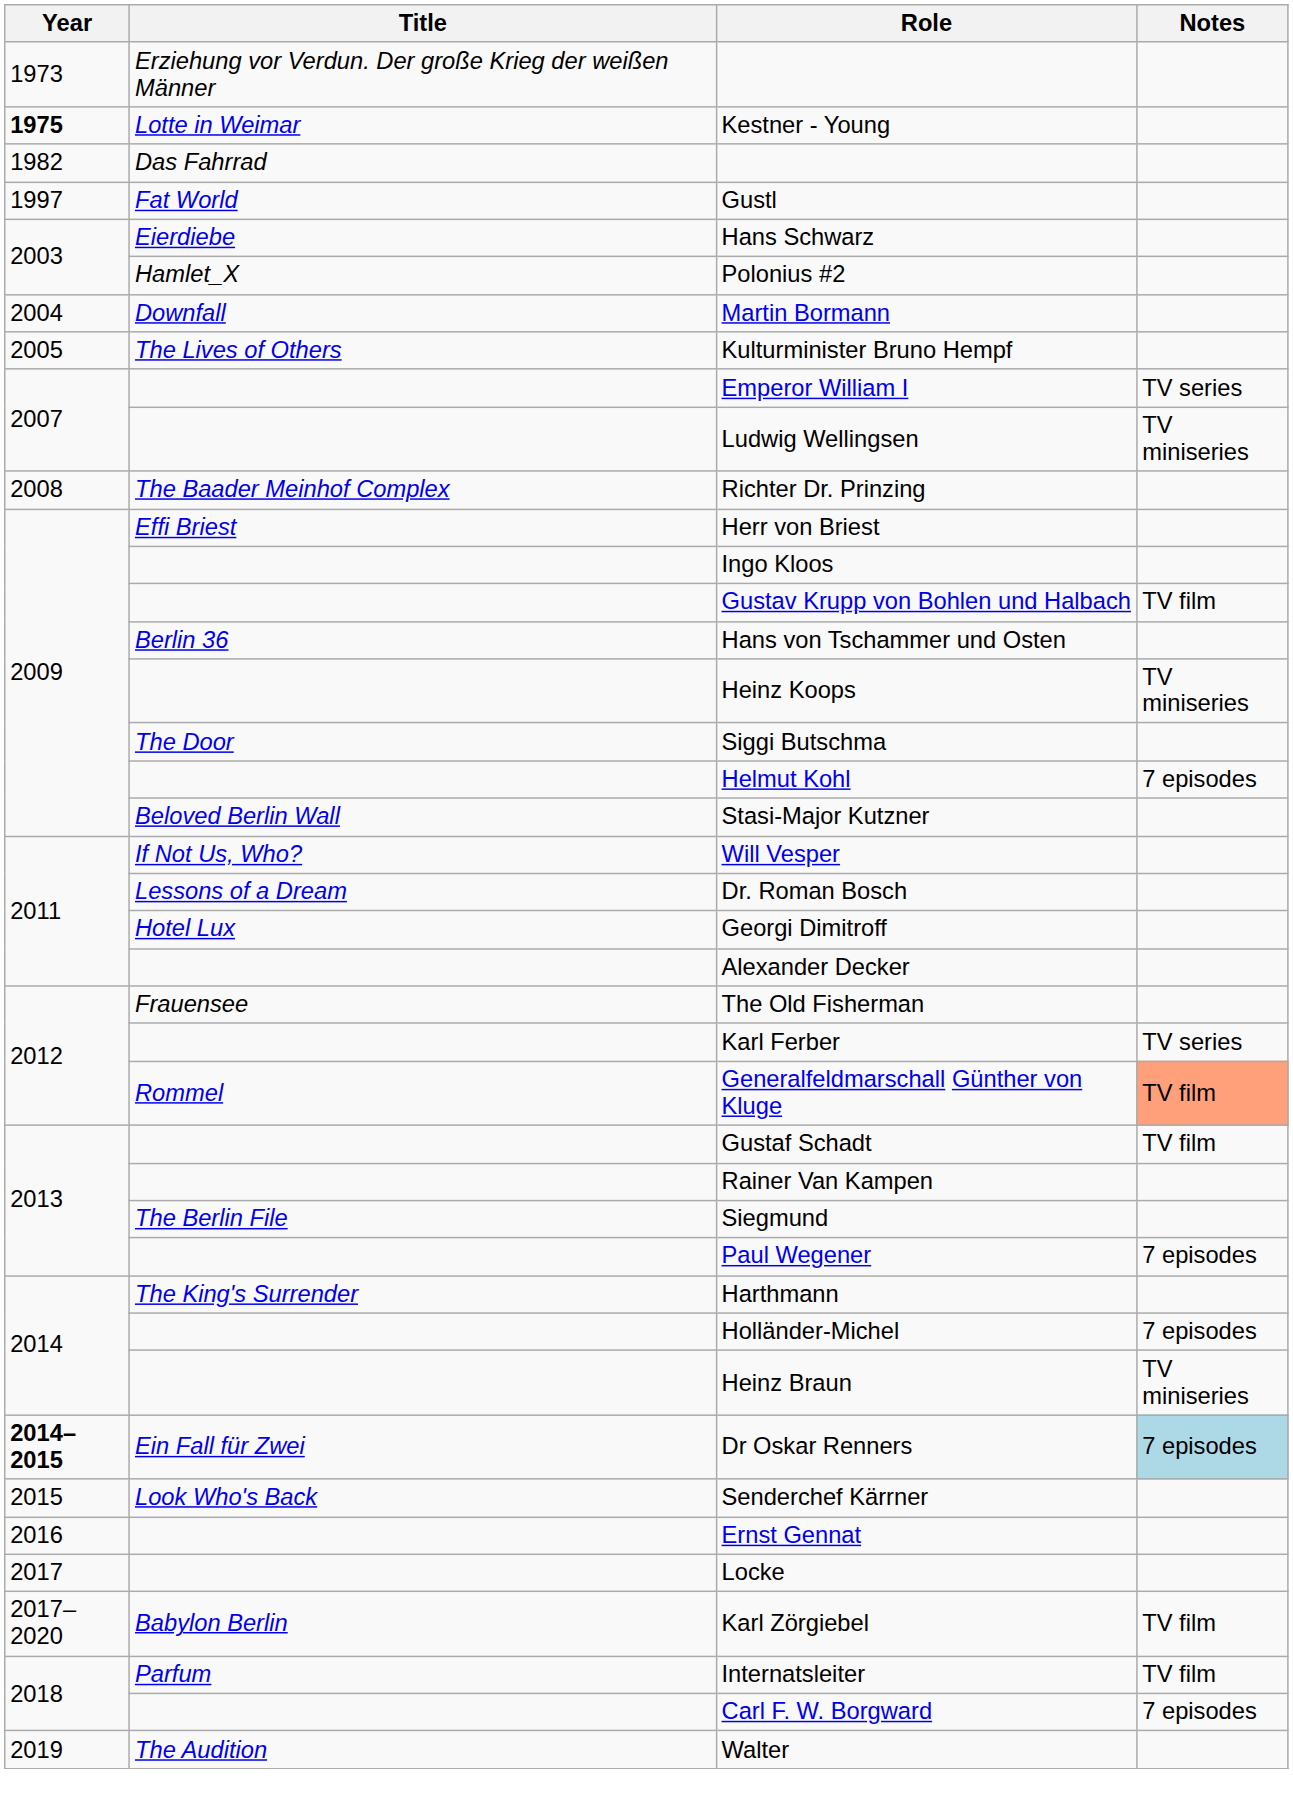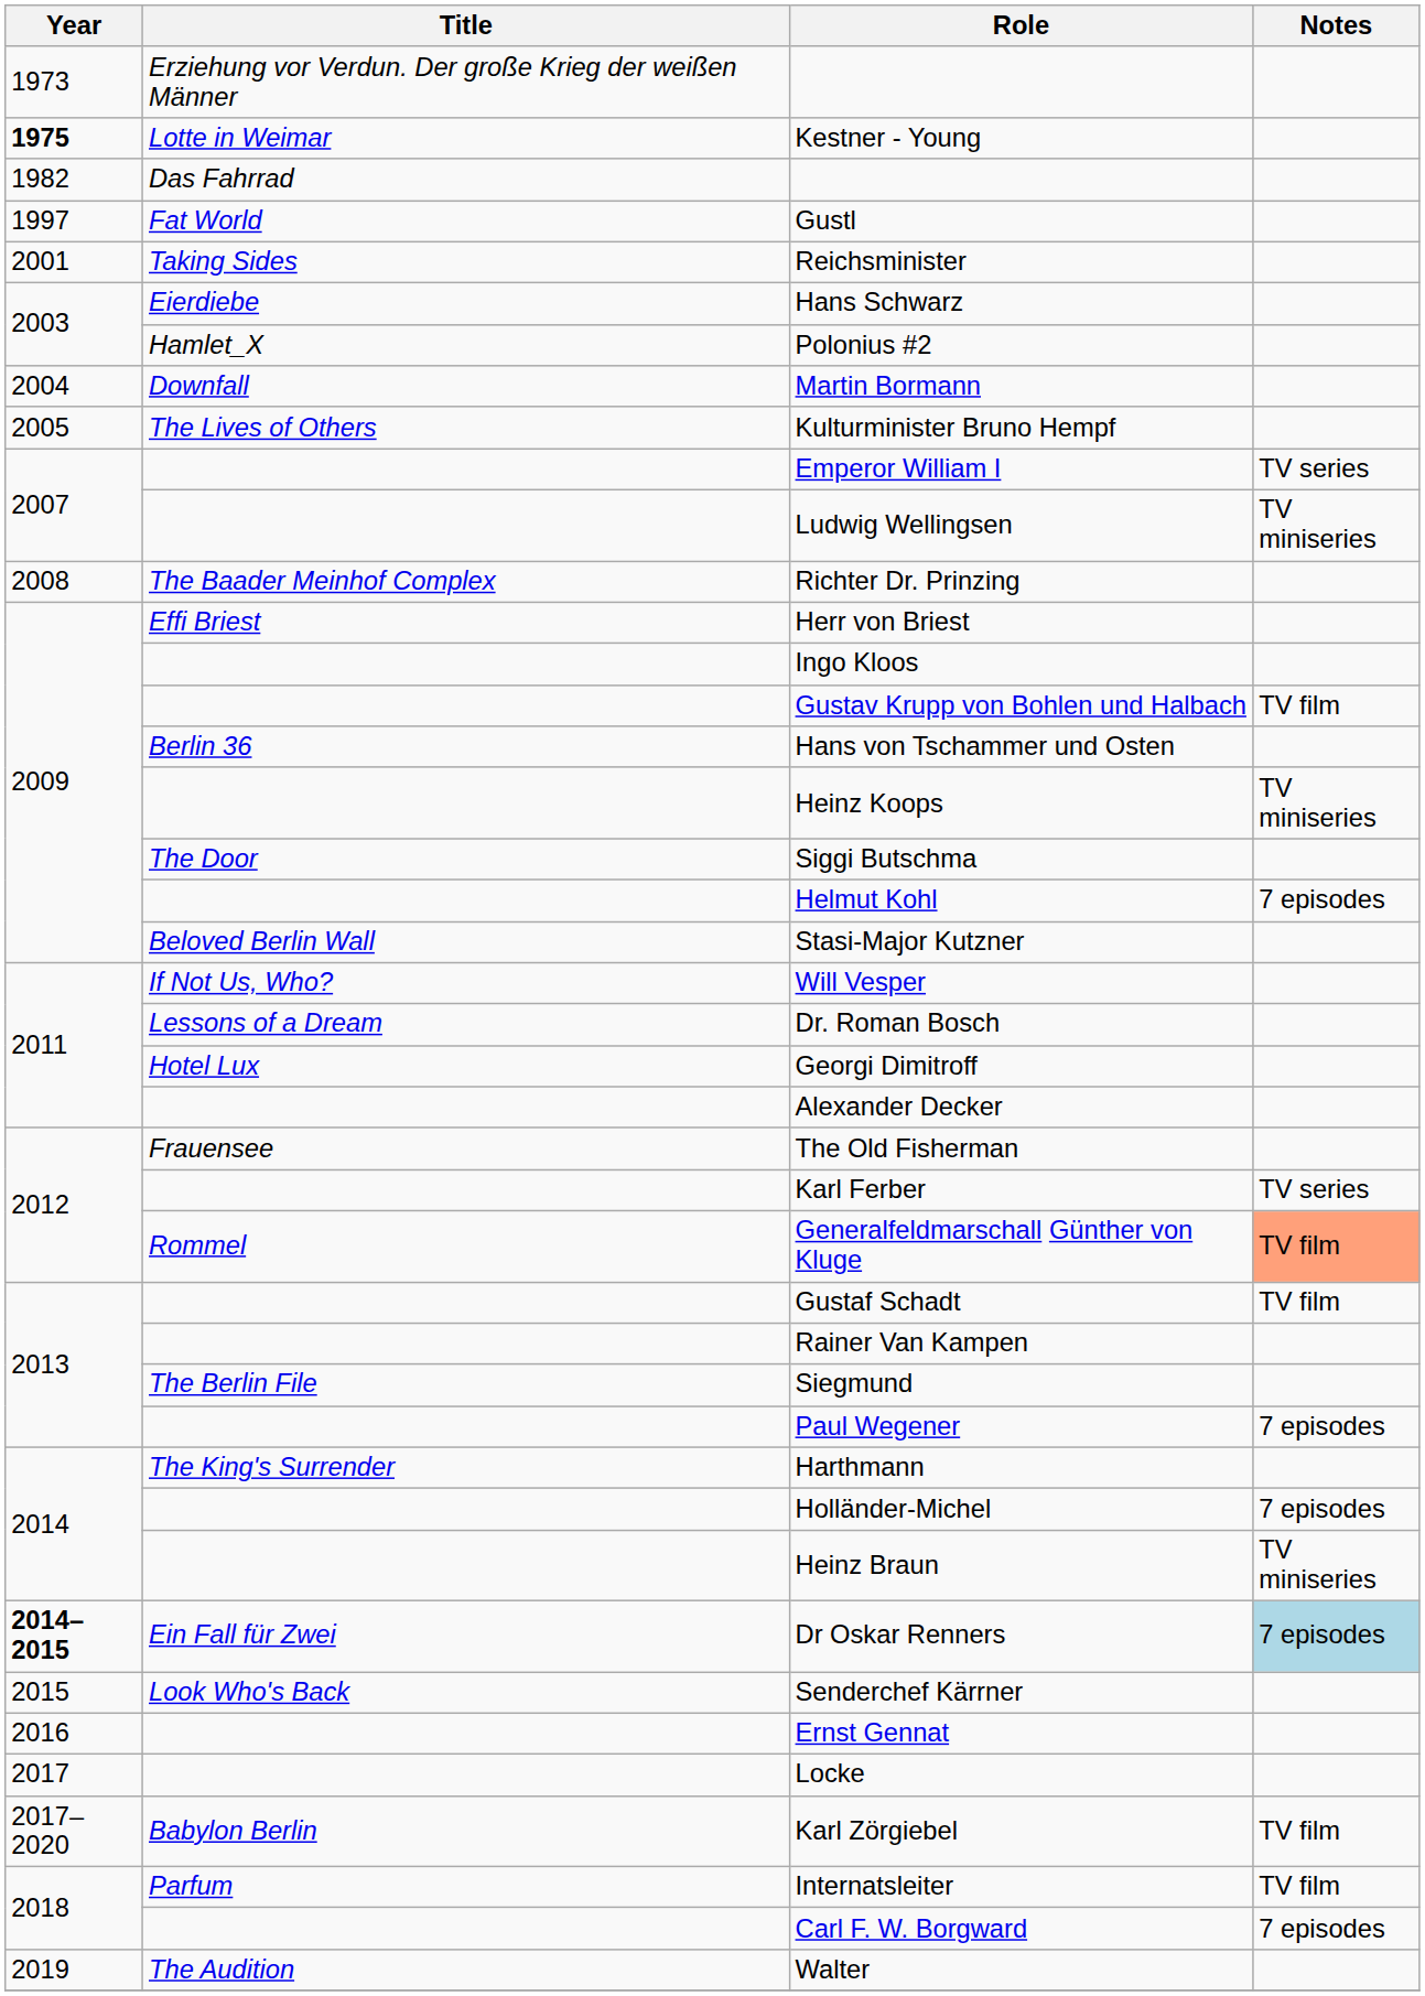 <table class="wikitable sortable">
 <tr>
 <th>Year</th>
 <th>Title</th>
 <th>Role</th>
 <th class="unsortable">Notes</th>
 </tr>
 <tr>
 <td>1973</td>
 <td><em>Erziehung vor Verdun. Der große Krieg der weißen Männer</em></td>
 <td></td>
 <td></td>
 </tr>
 <tr>
 <td><strong>1975</strong></td>
 <td><em><a href='#'>Lotte in Weimar</a></em></td>
 <td>Kestner - Young</td>
 <td></td>
 </tr>
 <tr>
 <td>1982</td>
 <td><em>Das Fahrrad</em></td>
 <td></td>
 <td></td>
 </tr>
 <tr>
 <td>1997</td>
 <td><em><a href='#'>Fat World</a></em></td>
 <td>Gustl</td>
+<td></td>
+</tr>
+<tr>
+<td>2001</td>
+<td><em><a href='#'>Taking Sides</a></em></td>
+<td>Reichsminister</td>
 <td></td>
 </tr>
 <tr>
 <td rowspan=2>2003</td>
 <td><em><a href='#'>Eierdiebe</a></em></td>
 <td>Hans Schwarz</td>
 <td></td>
 </tr>
 <tr>
 <td><em>Hamlet_X</em></td>
 <td>Polonius #2</td>
 <td></td>
 </tr>
 <tr>
 <td>2004</td>
 <td><em><a href='#'>Downfall</a></em></td>
 <td><a href='#'>Martin Bormann</a></td>
 <td></td>
 </tr>
 <tr>
 <td>2005</td>
 <td><em><a href='#'>The Lives of Others</a></em></td>
 <td>Kulturminister Bruno Hempf</td>
 <td></td>
 </tr>
 <tr>
 <td rowspan=2>2007</td>
 <td><em></em></td>
 <td><a href='#'>Emperor William I</a></td>
 <td>TV series</td>
 </tr>
 <tr>
 <td><em></em></td>
 <td>Ludwig Wellingsen</td>
 <td>TV miniseries</td>
 </tr>
 <tr>
 <td>2008</td>
 <td><em><a href='#'>The Baader Meinhof Complex</a></em></td>
 <td>Richter Dr. Prinzing</td>
 <td></td>
 </tr>
 <tr>
 <td rowspan=8>2009</td>
 <td><em><a href='#'>Effi Briest</a></em></td>
 <td>Herr von Briest</td>
 <td></td>
 </tr>
 <tr>
 <td><em></em></td>
 <td>Ingo Kloos</td>
 <td></td>
 </tr>
 <tr>
 <td><em></em></td>
 <td><a href='#'>Gustav Krupp von Bohlen und Halbach</a></td>
 <td>TV film</td>
 </tr>
 <tr>
 <td><em><a href='#'>Berlin 36</a></em></td>
 <td>Hans von Tschammer und Osten</td>
 <td></td>
 </tr>
 <tr>
 <td><em></em></td>
 <td>Heinz Koops</td>
 <td>TV miniseries</td>
 </tr>
 <tr>
 <td><em><a href='#'>The Door</a></em></td>
 <td>Siggi Butschma</td>
 <td></td>
 </tr>
 <tr>
 <td><em></em></td>
 <td><a href='#'>Helmut Kohl</a></td>
 <td>7 episodes</td>
 </tr>
 <tr>
 <td><em><a href='#'>Beloved Berlin Wall</a></em></td>
 <td>Stasi-Major Kutzner</td>
 <td></td>
 </tr>
 <tr>
 <td rowspan=4>2011</td>
 <td><em><a href='#'>If Not Us, Who?</a></em></td>
 <td><a href='#'>Will Vesper</a></td>
 <td></td>
 </tr>
 <tr>
 <td><em><a href='#'>Lessons of a Dream</a></em></td>
 <td>Dr. Roman Bosch</td>
 <td></td>
 </tr>
 <tr>
 <td><em><a href='#'>Hotel Lux</a></em></td>
 <td>Georgi Dimitroff</td>
 <td></td>
 </tr>
 <tr>
 <td><em></em></td>
 <td>Alexander Decker</td>
 <td></td>
 </tr>
 <tr>
 <td rowspan=3>2012</td>
 <td><em>Frauensee</em></td>
 <td>The Old Fisherman</td>
 <td></td>
 </tr>
 <tr>
 <td><em></em></td>
 <td>Karl Ferber</td>
 <td>TV series</td>
 </tr>
 <tr>
 <td><em><a href='#'>Rommel</a></em></td>
 <td><a href='#'>Generalfeldmarschall</a> <a href='#'>Günther von Kluge</a></td>
 <td style="background: lightsalmon;">TV film</td>
 </tr>
 <tr>
 <td rowspan=4>2013</td>
 <td><em></em></td>
 <td>Gustaf Schadt</td>
 <td>TV film</td>
 </tr>
 <tr>
 <td><em></em></td>
 <td>Rainer Van Kampen</td>
 <td></td>
 </tr>
 <tr>
 <td><em><a href='#'>The Berlin File</a></em></td>
 <td>Siegmund</td>
 <td></td>
 </tr>
 <tr>
 <td><em></em></td>
 <td><a href='#'>Paul Wegener</a></td>
 <td>7 episodes</td>
 </tr>
 <tr>
 <td rowspan=3>2014</td>
 <td><em><a href='#'>The King's Surrender</a></em></td>
 <td>Harthmann</td>
 <td></td>
 </tr>
 <tr>
 <td><em></em></td>
 <td>Holländer-Michel</td>
 <td>7 episodes</td>
 </tr>
 <tr>
 <td><em></em></td>
 <td>Heinz Braun</td>
 <td>TV miniseries</td>
 </tr>
 <tr>
 <td><strong>2014–2015</strong></td>
 <td><em><a href='#'>Ein Fall für Zwei</a></em></td>
 <td>Dr Oskar Renners</td>
 <td style="background: lightblue;">7 episodes</td>
 </tr>
 <tr>
 <td>2015</td>
 <td><em><a href='#'>Look Who's Back</a></em></td>
 <td>Senderchef Kärrner</td>
 <td></td>
 </tr>
 <tr>
 <td>2016</td>
 <td><em></em></td>
 <td><a href='#'>Ernst Gennat</a></td>
 <td></td>
 </tr>
 <tr>
 <td>2017</td>
 <td><em></em></td>
 <td>Locke</td>
 <td></td>
 </tr>
 <tr>
 <td>2017–2020</td>
 <td><em><a href='#'>Babylon Berlin</a></em></td>
 <td>Karl Zörgiebel</td>
 <td>TV film</td>
 </tr>
 <tr>
 <td rowspan=2>2018</td>
 <td><em><a href='#'>Parfum</a></em></td>
 <td>Internatsleiter</td>
 <td>TV film</td>
 </tr>
 <tr>
 <td><em></em></td>
 <td><a href='#'>Carl F. W. Borgward</a></td>
 <td>7 episodes</td>
 </tr>
 <tr>
 <td>2019</td>
 <td><em><a href='#'>The Audition</a></em></td>
 <td>Walter</td>
 <td></td>
 </tr>
 <tr>
 </tr>
 </table>
